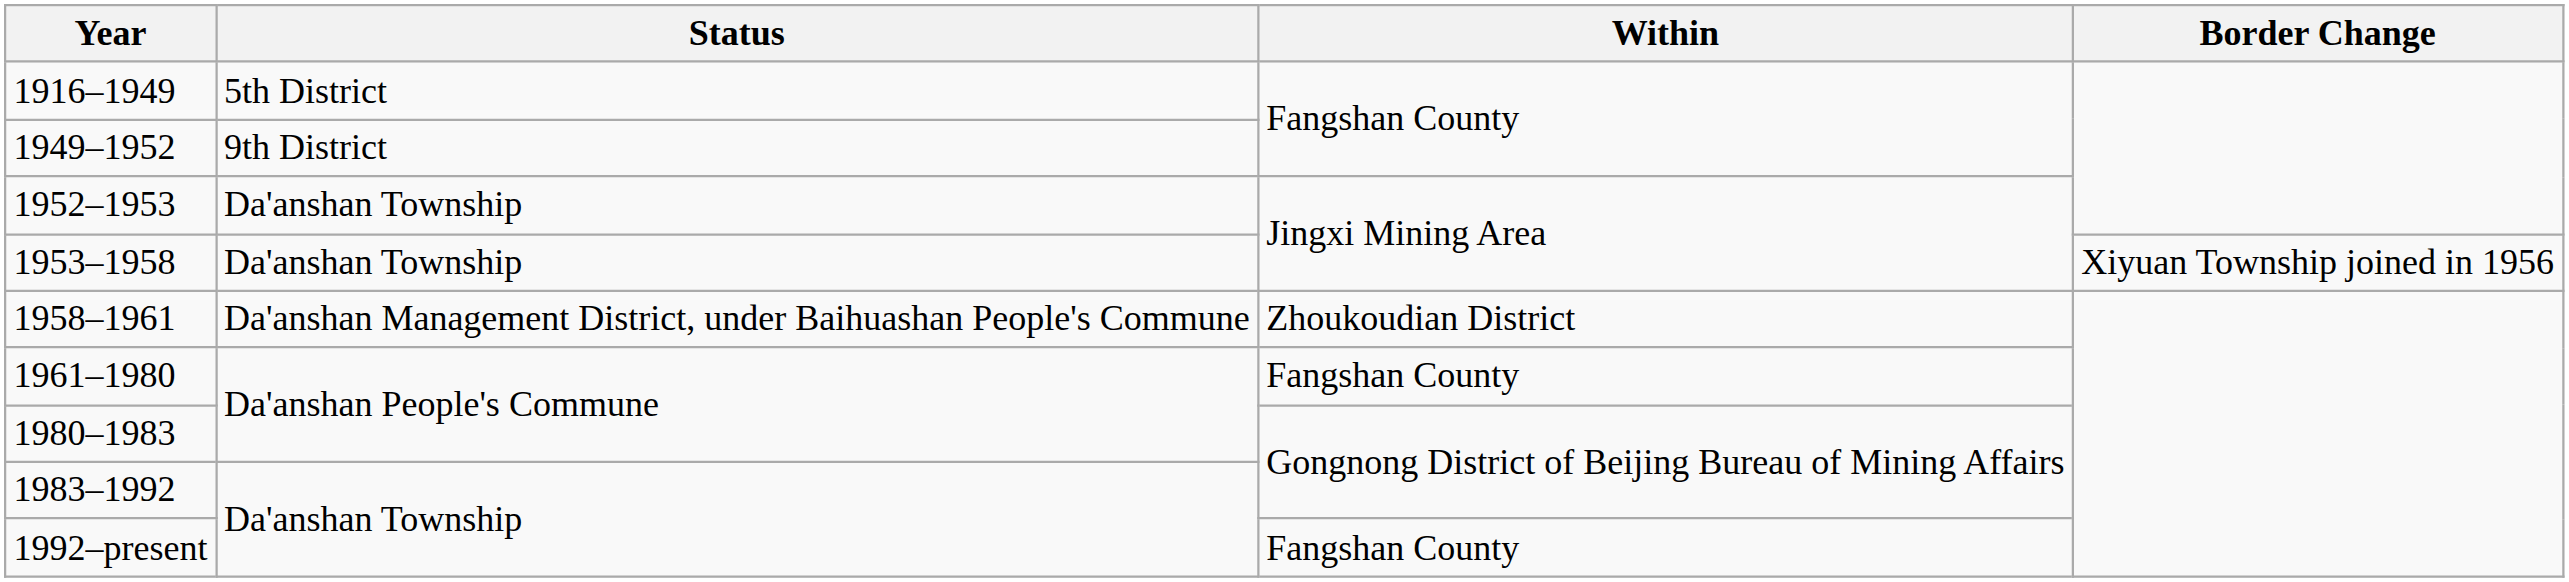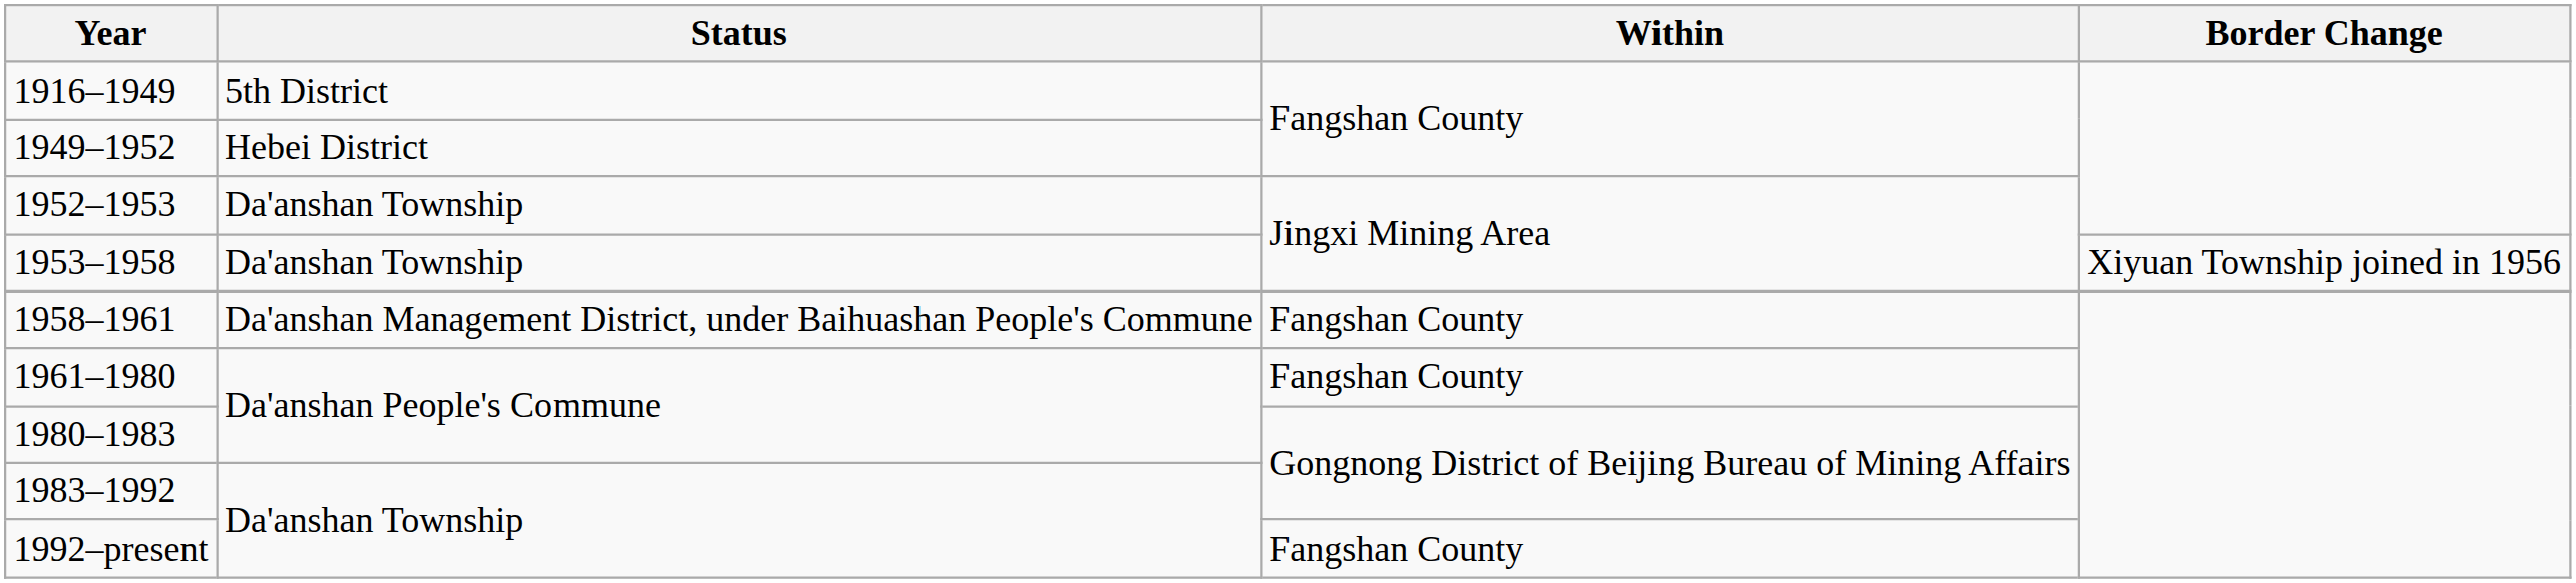 <table class="wikitable">
 <tr>
 <th>Year</th>
 <th>Status</th>
 <th>Within</th>
 <th>Border Change</th>
 </tr>
 <tr>
 <td>1916–1949</td>
 <td>5th District</td>
 <td rowspan="2">Fangshan County</td>
 <td rowspan="3"></td>
 </tr>
 <tr>
 <td>1949–1952</td>
-<td>9th District</td>
+<td>Hebei District</td>
 </tr>
 <tr>
 <td>1952–1953</td>
 <td>Da'anshan Township</td>
 <td rowspan="2">Jingxi Mining Area</td>
 </tr>
 <tr>
 <td>1953–1958</td>
 <td>Da'anshan Township</td>
 <td>Xiyuan Township joined in 1956</td>
 </tr>
 <tr>
 <td>1958–1961</td>
 <td>Da'anshan Management District, under Baihuashan People's Commune</td>
-<td>Zhoukoudian District</td>
+<td>Fangshan County</td>
 <td rowspan="5"></td>
 </tr>
 <tr>
 <td>1961–1980</td>
 <td rowspan="2">Da'anshan People's Commune</td>
 <td>Fangshan County</td>
 </tr>
 <tr>
 <td>1980–1983</td>
 <td rowspan="2">Gongnong District of Beijing Bureau of Mining Affairs</td>
 </tr>
 <tr>
 <td>1983–1992</td>
 <td rowspan="2">Da'anshan Township</td>
 </tr>
 <tr>
 <td>1992–present</td>
 <td>Fangshan County</td>
 </tr>
 </table>
